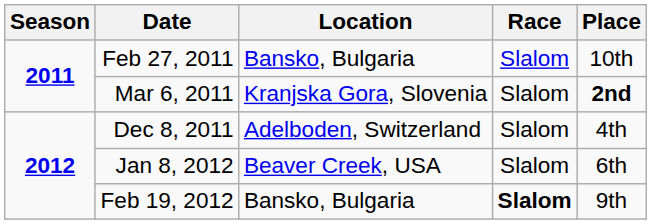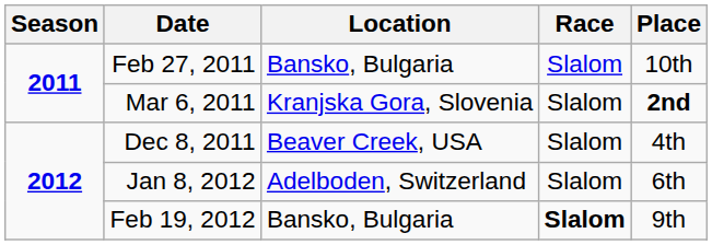 <table class="wikitable">
 <tr>
 <th>Season</th>
 <th>Date</th>
 <th>Location</th>
 <th>Race</th>
 <th>Place</th>
 </tr>
 <tr>
 <td rowspan=2 align=center><strong><a href='#'>2011</a></strong></td>
 <td align=right>Feb 27, 2011</td>
 <td><a href='#'>Bansko</a>, Bulgaria</td>
 <td align=center><a href='#'>Slalom</a></td>
 <td align=center>10th</td>
 </tr>
 <tr>
 <td align=right>Mar 6, 2011</td>
 <td><a href='#'>Kranjska Gora</a>, Slovenia</td>
 <td align=center>Slalom</td>
 <td align=center><strong>2nd</strong></td>
 </tr>
 <tr>
 <td rowspan=3 align=center><strong><a href='#'>2012</a></strong></td>
 <td align=right>Dec 8, 2011</td>
-<td><a href='#'>Adelboden</a>, Switzerland</td>
+<td><a href='#'>Beaver Creek</a>, USA</td>
 <td align=center>Slalom</td>
 <td align=center>4th</td>
 </tr>
 <tr>
 <td align=right>Jan 8, 2012</td>
-<td><a href='#'>Beaver Creek</a>, USA</td>
+<td><a href='#'>Adelboden</a>, Switzerland</td>
 <td align=center>Slalom</td>
 <td align=center>6th</td>
 </tr>
 <tr>
 <td align=right>Feb 19, 2012</td>
 <td>Bansko, Bulgaria</td>
 <td align=center><strong>Slalom</strong></td>
 <td align=center>9th</td>
 </tr>
 </table>
